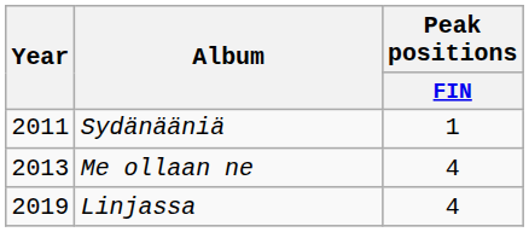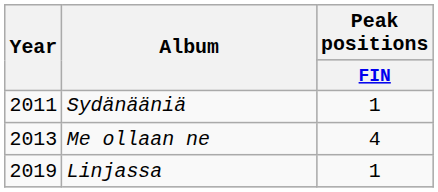 <table class="wikitable">
 <tr>
 <th align="center" rowspan="2" width="10">Year</th>
 <th align="center" rowspan="2" width="160">Album</th>
 <th align="center" colspan="1" width="20">Peak positions</th>
 </tr>
 <tr>
 <th scope="col" style="width:3em;font-size:90%;"><a href='#'>FIN</a><br></th>
 </tr>
 <tr>
 <td style="text-align:center;">2011</td>
 <td><em>Sydänääniä</em></td>
 <td style="text-align:center;">1</td>
 </tr>
 <tr>
 <td style="text-align:center;">2013</td>
 <td><em>Me ollaan ne</em></td>
 <td style="text-align:center;">4</td>
 </tr>
 <tr>
 <td style="text-align:center;">2019</td>
 <td><em>Linjassa</em></td>
-<td style="text-align:center;">4<br></td>
+<td style="text-align:center;">1<br></td>
 </tr>
 </table>
